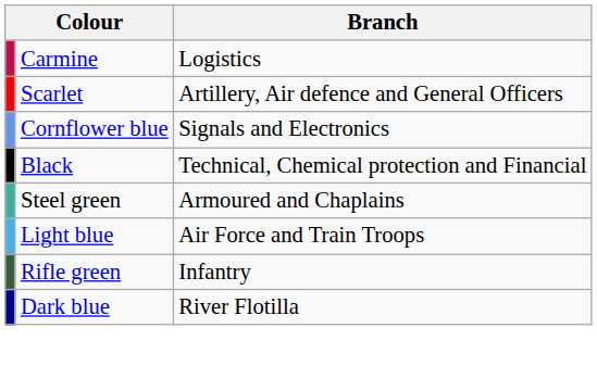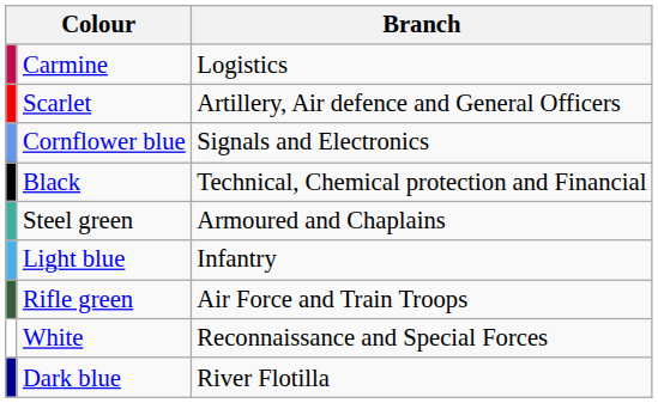 <table class="wikitable">
 <tr>
 <th colspan=2>Colour</th>
 <th>Branch</th>
 </tr>
 <tr>
 <td style="background:#C30B4E"></td>
 <td><a href='#'>Carmine</a></td>
 <td>Logistics</td>
 </tr>
 <tr>
 <td style="background:red"></td>
 <td><a href='#'>Scarlet</a></td>
 <td>Artillery, Air defence and General Officers</td>
 </tr>
 <tr>
 <td style="background:#6495ED"></td>
 <td><a href='#'>Cornflower blue</a></td>
 <td>Signals and Electronics</td>
 </tr>
 <tr>
 <td style="background:black"></td>
 <td><a href='#'>Black</a></td>
 <td>Technical, Chemical protection and Financial</td>
 </tr>
 <tr>
 <td style="background:#3AB09E"></td>
 <td>Steel green</td>
 <td>Armoured and Chaplains</td>
 </tr>
 <tr>
 <td style="background:#45B1E8"></td>
 <td><a href='#'>Light blue</a></td>
-<td>Air Force and Train Troops</td>
+<td>Infantry</td>
 </tr>
 <tr>
 <td style="background:#355E3B"></td>
 <td><a href='#'>Rifle green</a></td>
-<td>Infantry</td>
+<td>Air Force and Train Troops</td>
+</tr>
+<tr>
+<td style="background:white"></td>
+<td><a href='#'>White</a></td>
+<td>Reconnaissance and Special Forces</td>
 </tr>
 <tr>
 <td style="background:#00008B"></td>
 <td><a href='#'>Dark blue</a></td>
 <td>River Flotilla</td>
 </tr>
 </table>
